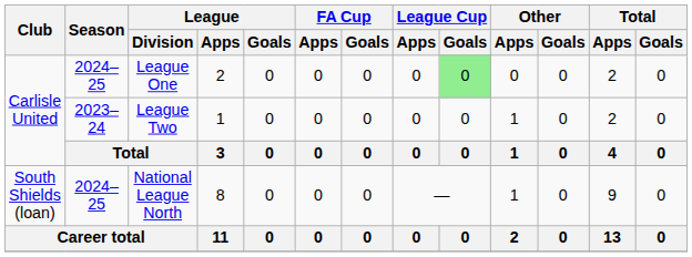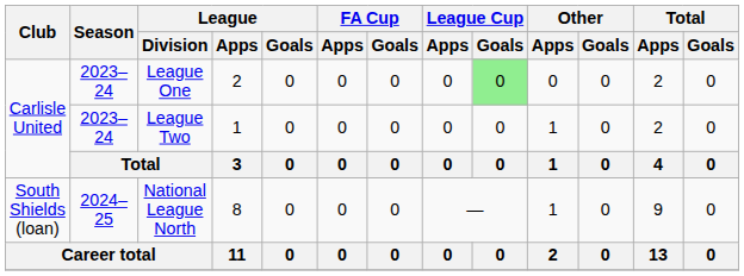 <table class="wikitable" style="text-align: center">
 <tr>
 <th rowspan="2">Club</th>
 <th rowspan="2">Season</th>
 <th colspan="3">League</th>
 <th colspan="2"><a href='#'>FA Cup</a></th>
 <th colspan="2"><a href='#'>League Cup</a></th>
 <th colspan="2">Other</th>
 <th colspan="2">Total</th>
 </tr>
 <tr>
 <th>Division</th>
 <th>Apps</th>
 <th>Goals</th>
 <th>Apps</th>
 <th>Goals</th>
 <th>Apps</th>
 <th>Goals</th>
 <th>Apps</th>
 <th>Goals</th>
 <th>Apps</th>
 <th>Goals</th>
 </tr>
 <tr>
 <td rowspan="3"><a href='#'>Carlisle United</a></td>
-<td><a href='#'>2024–25</a></td>
+<td><a href='#'>2023–24</a></td>
 <td><a href='#'>League One</a></td>
 <td>2</td>
 <td>0</td>
 <td>0</td>
 <td>0</td>
 <td>0</td>
 <td style="background: lightgreen;">0</td>
 <td>0</td>
 <td>0</td>
 <td>2</td>
 <td>0</td>
 </tr>
 <tr>
 <td><a href='#'>2023–24</a></td>
 <td><a href='#'>League Two</a></td>
 <td>1</td>
 <td>0</td>
 <td>0</td>
 <td>0</td>
 <td>0</td>
 <td>0</td>
 <td>1</td>
 <td>0</td>
 <td>2</td>
 <td>0</td>
 </tr>
 <tr>
 <th colspan="2">Total</th>
 <th>3</th>
 <th>0</th>
 <th>0</th>
 <th>0</th>
 <th>0</th>
 <th>0</th>
 <th>1</th>
 <th>0</th>
 <th>4</th>
 <th>0</th>
 </tr>
 <tr>
 <td><a href='#'>South Shields</a> (loan)</td>
 <td><a href='#'>2024–25</a></td>
 <td><a href='#'>National League North</a></td>
 <td>8</td>
 <td>0</td>
 <td>0</td>
 <td>0</td>
 <td colspan="2">—</td>
 <td>1</td>
 <td>0</td>
 <td>9</td>
 <td>0</td>
 </tr>
 <tr>
 <th colspan="3">Career total</th>
 <th>11</th>
 <th>0</th>
 <th>0</th>
 <th>0</th>
 <th>0</th>
 <th>0</th>
 <th>2</th>
 <th>0</th>
 <th>13</th>
 <th>0</th>
 </tr>
 <tr>
 </tr>
 </table>
